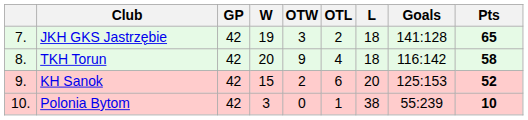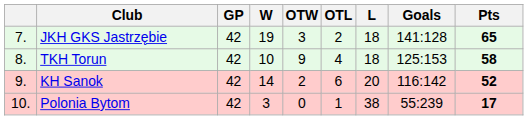 <table class="wikitable">
 <tr>
 <th width="30"></th>
 <th width="200">Club</th>
 <th width="30">GP</th>
 <th width="30">W</th>
 <th width="30">OTW</th>
 <th width="30">OTL</th>
 <th width="30">L</th>
 <th width="70">Goals</th>
 <th width="70">Pts</th>
 </tr>
 <tr bgcolor="#e6fae6" align="center">
 <td>7.</td>
 <td align="left"><a href='#'>JKH GKS Jastrzębie</a></td>
 <td>42</td>
 <td>19</td>
 <td>3</td>
 <td>2</td>
 <td>18</td>
 <td>141:128</td>
 <td><strong>65</strong></td>
 </tr>
 <tr bgcolor="#e6fae6" align="center">
 <td>8.</td>
 <td align="left"><a href='#'>TKH Torun</a></td>
 <td>42</td>
-<td>20</td>
+<td>10</td>
 <td>9</td>
 <td>4</td>
 <td>18</td>
-<td>116:142</td>
+<td>125:153</td>
 <td><strong>58</strong></td>
 </tr>
 <tr bgcolor="#FFCCCC" align="center">
 <td>9.</td>
 <td align="left"><a href='#'>KH Sanok</a></td>
 <td>42</td>
-<td>15</td>
+<td>14</td>
 <td>2</td>
 <td>6</td>
 <td>20</td>
-<td>125:153</td>
+<td>116:142</td>
 <td><strong>52</strong></td>
 </tr>
 <tr bgcolor="#FFCCCC" align="center">
 <td>10.</td>
 <td align="left"><a href='#'>Polonia Bytom</a></td>
 <td>42</td>
 <td>3</td>
 <td>0</td>
 <td>1</td>
 <td>38</td>
 <td>55:239</td>
-<td><strong>10</strong></td>
+<td><strong>17</strong></td>
 </tr>
 </table>
